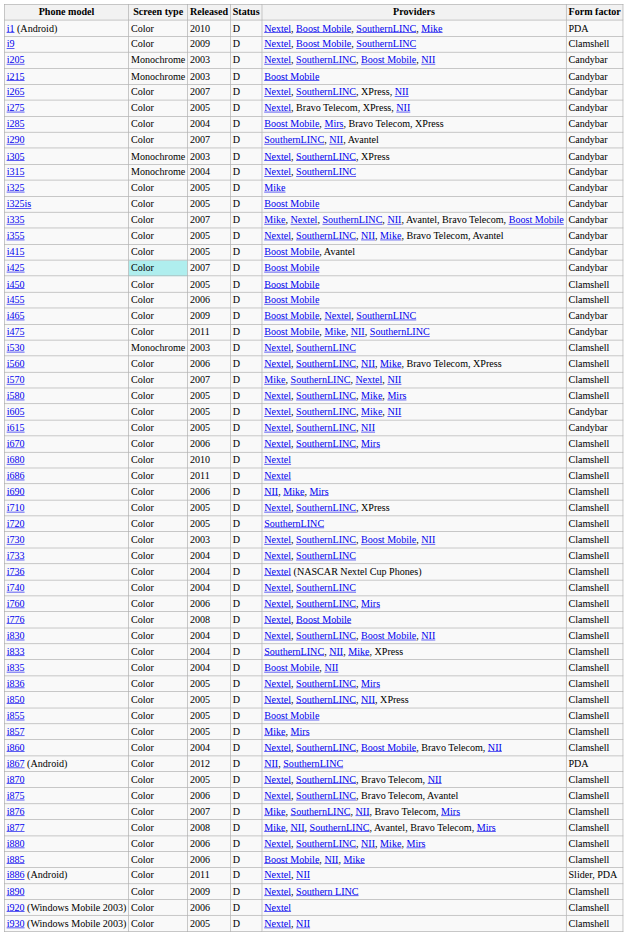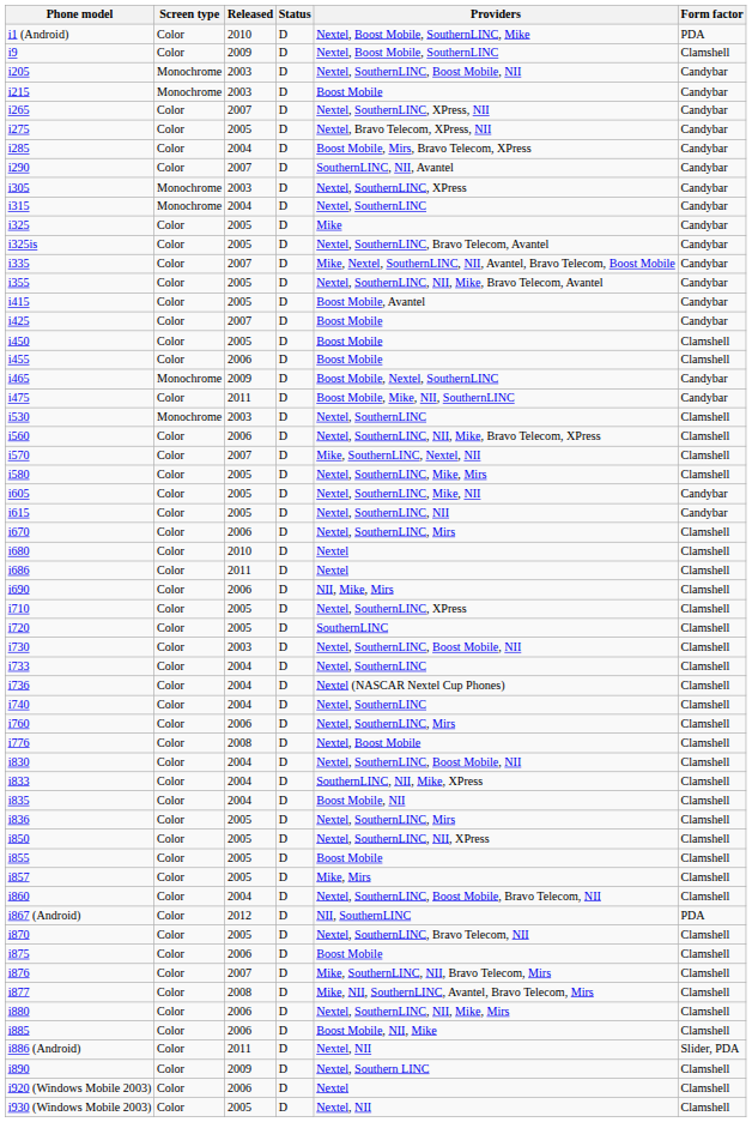 <table class="wikitable sortable">
 <tr>
 <th><strong>Phone model</strong></th>
 <th><strong>Screen type</strong></th>
 <th><strong>Released</strong></th>
 <th><strong>Status</strong></th>
 <th><strong>Providers</strong></th>
 <th><strong>Form factor</strong></th>
 </tr>
 <tr>
 <td><a href='#'>i1</a> (Android)</td>
 <td>Color</td>
 <td>2010</td>
 <td>D</td>
 <td><a href='#'>Nextel</a>, <a href='#'>Boost Mobile</a>, <a href='#'>SouthernLINC</a>, <a href='#'>Mike</a></td>
 <td>PDA</td>
 </tr>
 <tr>
 <td><a href='#'>i9</a></td>
 <td>Color</td>
 <td>2009</td>
 <td>D</td>
 <td><a href='#'>Nextel</a>, <a href='#'>Boost Mobile</a>, <a href='#'>SouthernLINC</a></td>
 <td>Clamshell</td>
 </tr>
 <tr>
 <td><a href='#'>i205</a></td>
 <td>Monochrome</td>
 <td>2003</td>
 <td>D</td>
 <td><a href='#'>Nextel</a>, <a href='#'>SouthernLINC</a>, <a href='#'>Boost Mobile</a>, <a href='#'>NII</a></td>
 <td>Candybar</td>
 </tr>
 <tr>
 <td><a href='#'>i215</a></td>
 <td>Monochrome</td>
 <td>2003</td>
 <td>D</td>
 <td><a href='#'>Boost Mobile</a></td>
 <td>Candybar</td>
 </tr>
 <tr>
 <td><a href='#'>i265</a></td>
 <td>Color</td>
 <td>2007</td>
 <td>D</td>
 <td><a href='#'>Nextel</a>, <a href='#'>SouthernLINC</a>, XPress, <a href='#'>NII</a></td>
 <td>Candybar</td>
 </tr>
 <tr>
 <td><a href='#'>i275</a></td>
 <td>Color</td>
 <td>2005</td>
 <td>D</td>
 <td><a href='#'>Nextel</a>, Bravo Telecom, XPress, <a href='#'>NII</a></td>
 <td>Candybar</td>
 </tr>
 <tr>
 <td><a href='#'>i285</a></td>
 <td>Color</td>
 <td>2004</td>
 <td>D</td>
 <td><a href='#'>Boost Mobile</a>, <a href='#'>Mirs</a>, Bravo Telecom, XPress</td>
 <td>Candybar</td>
 </tr>
 <tr>
 <td><a href='#'>i290</a></td>
 <td>Color</td>
 <td>2007</td>
 <td>D</td>
 <td><a href='#'>SouthernLINC</a>, <a href='#'>NII</a>, Avantel</td>
 <td>Candybar</td>
 </tr>
 <tr>
 <td><a href='#'>i305</a></td>
 <td>Monochrome</td>
 <td>2003</td>
 <td>D</td>
 <td><a href='#'>Nextel</a>, <a href='#'>SouthernLINC</a>, XPress</td>
 <td>Candybar</td>
 </tr>
 <tr>
 <td><a href='#'>i315</a></td>
 <td>Monochrome</td>
 <td>2004</td>
 <td>D</td>
 <td><a href='#'>Nextel</a>, <a href='#'>SouthernLINC</a></td>
 <td>Candybar</td>
 </tr>
 <tr>
 <td><a href='#'>i325</a></td>
 <td>Color</td>
 <td>2005</td>
 <td>D</td>
 <td><a href='#'>Mike</a></td>
 <td>Candybar</td>
 </tr>
 <tr>
 <td><a href='#'>i325is</a></td>
 <td>Color</td>
 <td>2005</td>
 <td>D</td>
-<td><a href='#'>Boost Mobile</a></td>
+<td><a href='#'>Nextel</a>, <a href='#'>SouthernLINC</a>, Bravo Telecom, Avantel</td>
 <td>Candybar</td>
 </tr>
 <tr>
 <td><a href='#'>i335</a></td>
 <td>Color</td>
 <td>2007</td>
 <td>D</td>
 <td><a href='#'>Mike</a>, <a href='#'>Nextel</a>, <a href='#'>SouthernLINC</a>, <a href='#'>NII</a>, Avantel, Bravo Telecom, <a href='#'>Boost Mobile</a></td>
 <td>Candybar</td>
 </tr>
 <tr>
 <td><a href='#'>i355</a></td>
 <td>Color</td>
 <td>2005</td>
 <td>D</td>
 <td><a href='#'>Nextel</a>, <a href='#'>SouthernLINC</a>, <a href='#'>NII</a>, <a href='#'>Mike</a>, Bravo Telecom, Avantel</td>
 <td>Candybar</td>
 </tr>
 <tr>
 <td><a href='#'>i415</a></td>
 <td>Color</td>
 <td>2005</td>
 <td>D</td>
 <td><a href='#'>Boost Mobile</a>, Avantel</td>
 <td>Candybar</td>
 </tr>
 <tr>
 <td><a href='#'>i425</a></td>
-<td style="background: paleturquoise;">Color</td>
+<td>Color</td>
 <td>2007</td>
 <td>D</td>
 <td><a href='#'>Boost Mobile</a></td>
 <td>Candybar</td>
 </tr>
 <tr>
 <td><a href='#'>i450</a></td>
 <td>Color</td>
 <td>2005</td>
 <td>D</td>
 <td><a href='#'>Boost Mobile</a></td>
 <td>Clamshell</td>
 </tr>
 <tr>
 <td><a href='#'>i455</a></td>
 <td>Color</td>
 <td>2006</td>
 <td>D</td>
 <td><a href='#'>Boost Mobile</a></td>
 <td>Clamshell</td>
 </tr>
 <tr>
 <td><a href='#'>i465</a></td>
-<td>Color</td>
+<td>Monochrome</td>
 <td>2009</td>
 <td>D</td>
 <td><a href='#'>Boost Mobile</a>, <a href='#'>Nextel</a>, <a href='#'>SouthernLINC</a></td>
 <td>Candybar</td>
 </tr>
 <tr>
 <td><a href='#'>i475</a></td>
 <td>Color</td>
 <td>2011</td>
 <td>D</td>
 <td><a href='#'>Boost Mobile</a>, <a href='#'>Mike</a>, <a href='#'>NII</a>, <a href='#'>SouthernLINC</a></td>
 <td>Candybar</td>
 </tr>
 <tr>
 <td><a href='#'>i530</a></td>
 <td>Monochrome</td>
 <td>2003</td>
 <td>D</td>
 <td><a href='#'>Nextel</a>, <a href='#'>SouthernLINC</a></td>
 <td>Clamshell</td>
 </tr>
 <tr>
 <td><a href='#'>i560</a></td>
 <td>Color</td>
 <td>2006</td>
 <td>D</td>
 <td><a href='#'>Nextel</a>, <a href='#'>SouthernLINC</a>, <a href='#'>NII</a>, <a href='#'>Mike</a>, Bravo Telecom, XPress</td>
 <td>Clamshell</td>
 </tr>
 <tr>
 <td><a href='#'>i570</a></td>
 <td>Color</td>
 <td>2007</td>
 <td>D</td>
 <td><a href='#'>Mike</a>, <a href='#'>SouthernLINC</a>, <a href='#'>Nextel</a>, <a href='#'>NII</a></td>
 <td>Clamshell</td>
 </tr>
 <tr>
 <td><a href='#'>i580</a></td>
 <td>Color</td>
 <td>2005</td>
 <td>D</td>
 <td><a href='#'>Nextel</a>, <a href='#'>SouthernLINC</a>, <a href='#'>Mike</a>, <a href='#'>Mirs</a></td>
 <td>Clamshell</td>
 </tr>
 <tr>
 <td><a href='#'>i605</a></td>
 <td>Color</td>
 <td>2005</td>
 <td>D</td>
 <td><a href='#'>Nextel</a>, <a href='#'>SouthernLINC</a>, <a href='#'>Mike</a>, <a href='#'>NII</a></td>
 <td>Candybar</td>
 </tr>
 <tr>
 <td><a href='#'>i615</a></td>
 <td>Color</td>
 <td>2005</td>
 <td>D</td>
 <td><a href='#'>Nextel</a>, <a href='#'>SouthernLINC</a>, <a href='#'>NII</a></td>
 <td>Candybar</td>
 </tr>
 <tr>
 <td><a href='#'>i670</a></td>
 <td>Color</td>
 <td>2006</td>
 <td>D</td>
 <td><a href='#'>Nextel</a>, <a href='#'>SouthernLINC</a>, <a href='#'>Mirs</a></td>
 <td>Clamshell</td>
 </tr>
 <tr>
 <td><a href='#'>i680</a></td>
 <td>Color</td>
 <td>2010</td>
 <td>D</td>
 <td><a href='#'>Nextel</a></td>
 <td>Clamshell</td>
 </tr>
 <tr>
 <td><a href='#'>i686</a></td>
 <td>Color</td>
 <td>2011</td>
 <td>D</td>
 <td><a href='#'>Nextel</a></td>
 <td>Clamshell</td>
 </tr>
 <tr>
 <td><a href='#'>i690</a></td>
 <td>Color</td>
 <td>2006</td>
 <td>D</td>
 <td><a href='#'>NII</a>, <a href='#'>Mike</a>, <a href='#'>Mirs</a></td>
 <td>Clamshell</td>
 </tr>
 <tr>
 <td><a href='#'>i710</a></td>
 <td>Color</td>
 <td>2005</td>
 <td>D</td>
 <td><a href='#'>Nextel</a>, <a href='#'>SouthernLINC</a>, XPress</td>
 <td>Clamshell</td>
 </tr>
 <tr>
 <td><a href='#'>i720</a></td>
 <td>Color</td>
 <td>2005</td>
 <td>D</td>
 <td><a href='#'>SouthernLINC</a></td>
 <td>Clamshell</td>
 </tr>
 <tr>
 <td><a href='#'>i730</a></td>
 <td>Color</td>
 <td>2003</td>
 <td>D</td>
 <td><a href='#'>Nextel</a>, <a href='#'>SouthernLINC</a>, <a href='#'>Boost Mobile</a>, <a href='#'>NII</a></td>
 <td>Clamshell</td>
 </tr>
 <tr>
 <td><a href='#'>i733</a></td>
 <td>Color</td>
 <td>2004</td>
 <td>D</td>
 <td><a href='#'>Nextel</a>, <a href='#'>SouthernLINC</a></td>
 <td>Clamshell</td>
 </tr>
 <tr>
 <td><a href='#'>i736</a></td>
 <td>Color</td>
 <td>2004</td>
 <td>D</td>
 <td><a href='#'>Nextel</a> (NASCAR Nextel Cup Phones)</td>
 <td>Clamshell</td>
 </tr>
 <tr>
 <td><a href='#'>i740</a></td>
 <td>Color</td>
 <td>2004</td>
 <td>D</td>
 <td><a href='#'>Nextel</a>, <a href='#'>SouthernLINC</a></td>
 <td>Clamshell</td>
 </tr>
 <tr>
 <td><a href='#'>i760</a></td>
 <td>Color</td>
 <td>2006</td>
 <td>D</td>
 <td><a href='#'>Nextel</a>, <a href='#'>SouthernLINC</a>, <a href='#'>Mirs</a></td>
 <td>Clamshell</td>
 </tr>
 <tr>
 <td><a href='#'>i776</a></td>
 <td>Color</td>
 <td>2008</td>
 <td>D</td>
 <td><a href='#'>Nextel</a>, <a href='#'>Boost Mobile</a></td>
 <td>Clamshell</td>
 </tr>
 <tr>
 <td><a href='#'>i830</a></td>
 <td>Color</td>
 <td>2004</td>
 <td>D</td>
 <td><a href='#'>Nextel</a>, <a href='#'>SouthernLINC</a>, <a href='#'>Boost Mobile</a>, <a href='#'>NII</a></td>
 <td>Clamshell</td>
 </tr>
 <tr>
 <td><a href='#'>i833</a></td>
 <td>Color</td>
 <td>2004</td>
 <td>D</td>
 <td><a href='#'>SouthernLINC</a>, <a href='#'>NII</a>, <a href='#'>Mike</a>, XPress</td>
 <td>Clamshell</td>
 </tr>
 <tr>
 <td><a href='#'>i835</a></td>
 <td>Color</td>
 <td>2004</td>
 <td>D</td>
 <td><a href='#'>Boost Mobile</a>, <a href='#'>NII</a></td>
 <td>Clamshell</td>
 </tr>
 <tr>
 <td><a href='#'>i836</a></td>
 <td>Color</td>
 <td>2005</td>
 <td>D</td>
 <td><a href='#'>Nextel</a>, <a href='#'>SouthernLINC</a>, <a href='#'>Mirs</a></td>
 <td>Clamshell</td>
 </tr>
 <tr>
 <td><a href='#'>i850</a></td>
 <td>Color</td>
 <td>2005</td>
 <td>D</td>
 <td><a href='#'>Nextel</a>, <a href='#'>SouthernLINC</a>, <a href='#'>NII</a>, XPress</td>
 <td>Clamshell</td>
 </tr>
 <tr>
 <td><a href='#'>i855</a></td>
 <td>Color</td>
 <td>2005</td>
 <td>D</td>
 <td><a href='#'>Boost Mobile</a></td>
 <td>Clamshell</td>
 </tr>
 <tr>
 <td><a href='#'>i857</a></td>
 <td>Color</td>
 <td>2005</td>
 <td>D</td>
 <td><a href='#'>Mike</a>, <a href='#'>Mirs</a></td>
 <td>Clamshell</td>
 </tr>
 <tr>
 <td><a href='#'>i860</a></td>
 <td>Color</td>
 <td>2004</td>
 <td>D</td>
 <td><a href='#'>Nextel</a>, <a href='#'>SouthernLINC</a>, <a href='#'>Boost Mobile</a>, Bravo Telecom, <a href='#'>NII</a></td>
 <td>Clamshell</td>
 </tr>
 <tr>
 <td><a href='#'>i867</a> (Android)</td>
 <td>Color</td>
 <td>2012</td>
 <td>D</td>
 <td><a href='#'>NII</a>, <a href='#'>SouthernLINC</a></td>
 <td>PDA</td>
 </tr>
 <tr>
 <td><a href='#'>i870</a></td>
 <td>Color</td>
 <td>2005</td>
 <td>D</td>
 <td><a href='#'>Nextel</a>, <a href='#'>SouthernLINC</a>, Bravo Telecom, <a href='#'>NII</a></td>
 <td>Clamshell</td>
 </tr>
 <tr>
 <td><a href='#'>i875</a></td>
 <td>Color</td>
 <td>2006</td>
 <td>D</td>
-<td><a href='#'>Nextel</a>, <a href='#'>SouthernLINC</a>, Bravo Telecom, Avantel</td>
+<td><a href='#'>Boost Mobile</a></td>
 <td>Clamshell</td>
 </tr>
 <tr>
 <td><a href='#'>i876</a></td>
 <td>Color</td>
 <td>2007</td>
 <td>D</td>
 <td><a href='#'>Mike</a>, <a href='#'>SouthernLINC</a>, <a href='#'>NII</a>, Bravo Telecom, <a href='#'>Mirs</a></td>
 <td>Clamshell</td>
 </tr>
 <tr>
 <td><a href='#'>i877</a></td>
 <td>Color</td>
 <td>2008</td>
 <td>D</td>
 <td><a href='#'>Mike</a>, <a href='#'>NII</a>, <a href='#'>SouthernLINC</a>, Avantel, Bravo Telecom, <a href='#'>Mirs</a></td>
 <td>Clamshell</td>
 </tr>
 <tr>
 <td><a href='#'>i880</a></td>
 <td>Color</td>
 <td>2006</td>
 <td>D</td>
 <td><a href='#'>Nextel</a>, <a href='#'>SouthernLINC</a>, <a href='#'>NII</a>, <a href='#'>Mike</a>, <a href='#'>Mirs</a></td>
 <td>Clamshell</td>
 </tr>
 <tr>
 <td><a href='#'>i885</a></td>
 <td>Color</td>
 <td>2006</td>
 <td>D</td>
 <td><a href='#'>Boost Mobile</a>, <a href='#'>NII</a>, <a href='#'>Mike</a></td>
 <td>Clamshell</td>
 </tr>
 <tr>
 <td><a href='#'>i886</a> (Android)</td>
 <td>Color</td>
 <td>2011</td>
 <td>D</td>
 <td><a href='#'>Nextel</a>, <a href='#'>NII</a></td>
 <td>Slider, PDA</td>
 </tr>
 <tr>
 <td><a href='#'>i890</a></td>
 <td>Color</td>
 <td>2009</td>
 <td>D</td>
 <td><a href='#'>Nextel</a>, <a href='#'>Southern LINC</a></td>
 <td>Clamshell</td>
 </tr>
 <tr>
 <td><a href='#'>i920</a> (Windows Mobile 2003)</td>
 <td>Color</td>
 <td>2006</td>
 <td>D</td>
 <td><a href='#'>Nextel</a></td>
 <td>Clamshell</td>
 </tr>
 <tr>
 <td><a href='#'>i930</a> (Windows Mobile 2003)</td>
 <td>Color</td>
 <td>2005</td>
 <td>D</td>
 <td><a href='#'>Nextel</a>, <a href='#'>NII</a></td>
 <td>Clamshell</td>
 </tr>
 </table>
